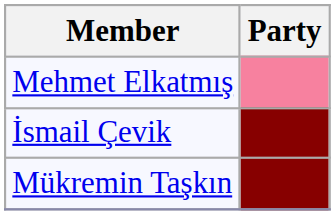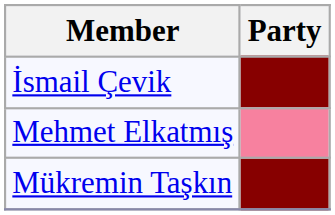 <table class=wikitable style="border:1px solid #8888aa; background-color:#f7f8ff; padding:0px; font-size:90%;">
 <tr>
 <th>Member</th>
 <th>Party</th>
 </tr>
 <tr>
+<td><a href='#'>İsmail Çevik</a></td>
+<td style="background: #870000"></td>
+</tr>
+<tr>
 <td><a href='#'>Mehmet Elkatmış</a></td>
 <td style="background: #F7819F"></td>
-</tr>
-<tr>
-<td><a href='#'>İsmail Çevik</a></td>
-<td style="background: #870000"></td>
 </tr>
 <tr>
 <td><a href='#'>Mükremin Taşkın</a></td>
 <td style="background: #870000"></td>
 </tr>
 <tr>
 </tr>
 </table>
